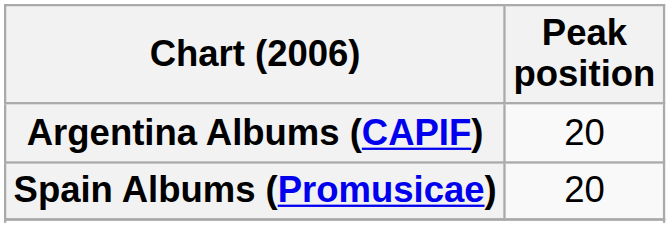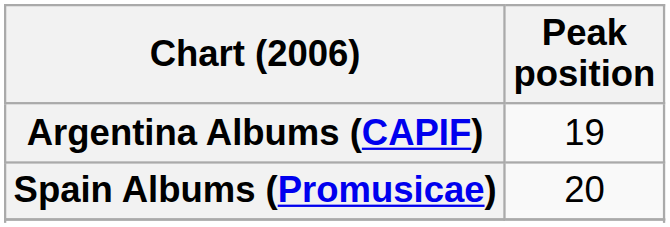 <table class="wikitable sortable plainrowheaders" style="text-align:center;">
 <tr>
 <th scope="col">Chart (2006)</th>
 <th scope="col">Peak<br> position</th>
 </tr>
 <tr>
 <th scope="row">Argentina Albums (<a href='#'>CAPIF</a>)</th>
-<td align="center">20</td>
+<td align="center">19</td>
 </tr>
 <tr>
 <th scope="row">Spain Albums (<a href='#'>Promusicae</a>)</th>
 <td align="center">20</td>
 </tr>
 <tr>
 </tr>
 <tr>
 </tr>
 <tr>
 </tr>
 </table>
